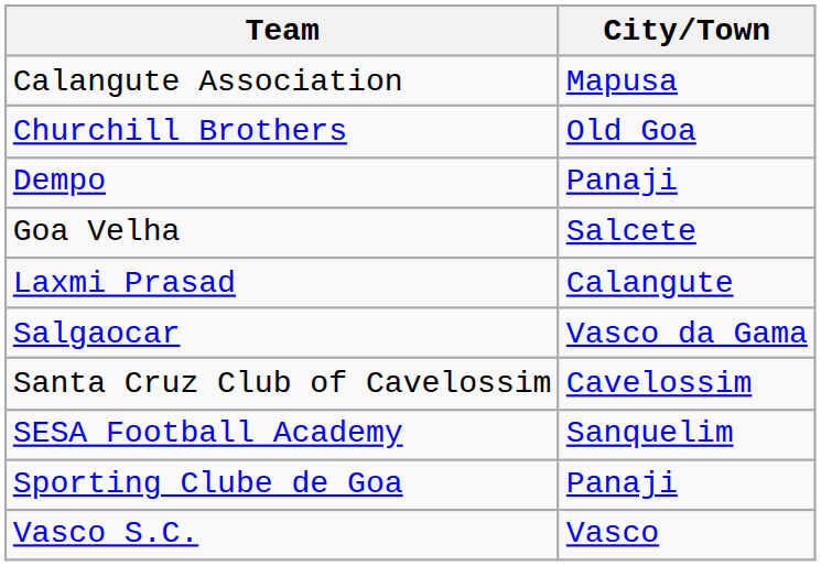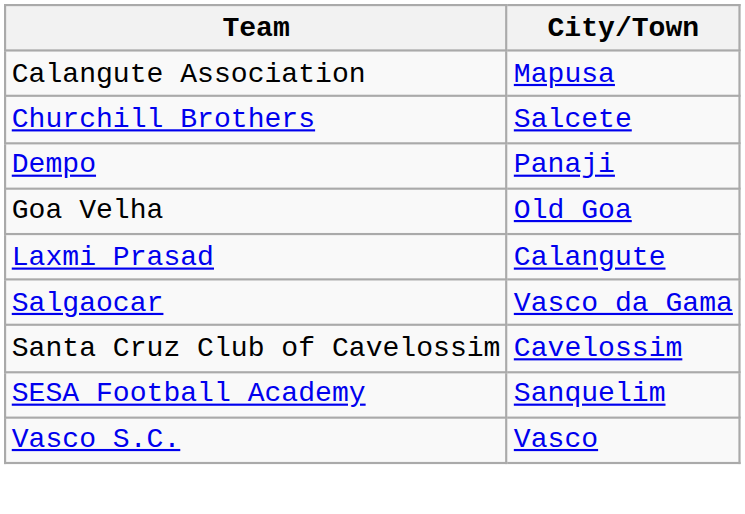 <table class="wikitable sortable">
 <tr>
 <th>Team</th>
 <th>City/Town</th>
 </tr>
 <tr>
 <td>Calangute Association</td>
 <td><a href='#'>Mapusa</a></td>
 </tr>
 <tr>
 <td><a href='#'>Churchill Brothers</a></td>
-<td><a href='#'>Old Goa</a></td>
+<td><a href='#'>Salcete</a></td>
 </tr>
 <tr>
 <td><a href='#'>Dempo</a></td>
 <td><a href='#'>Panaji</a></td>
 </tr>
 <tr>
 <td>Goa Velha</td>
-<td><a href='#'>Salcete</a></td>
+<td><a href='#'>Old Goa</a></td>
 </tr>
 <tr>
 <td><a href='#'>Laxmi Prasad</a></td>
 <td><a href='#'>Calangute</a></td>
 </tr>
 <tr>
 <td><a href='#'>Salgaocar</a></td>
 <td><a href='#'>Vasco da Gama</a></td>
 </tr>
 <tr>
 <td>Santa Cruz Club of Cavelossim</td>
 <td><a href='#'>Cavelossim</a></td>
 </tr>
 <tr>
 <td><a href='#'>SESA Football Academy</a></td>
 <td><a href='#'>Sanquelim</a></td>
 </tr>
 <tr>
-<td><a href='#'>Sporting Clube de Goa</a></td>
-<td><a href='#'>Panaji</a></td>
-</tr>
-<tr>
 <td><a href='#'>Vasco S.C.</a></td>
 <td><a href='#'>Vasco</a></td>
 </tr>
 </table>
